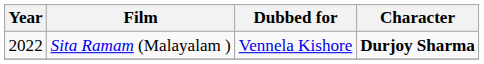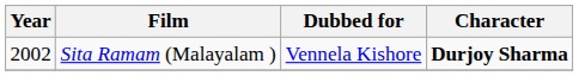 <table class="wikitable">
 <tr>
 <th>Year</th>
 <th>Film</th>
 <th>Dubbed for</th>
 <th>Character</th>
 </tr>
 <tr>
-<td>2022</td>
+<td>2002</td>
 <td><em><a href='#'>Sita Ramam</a></em> (Malayalam )</td>
 <td><a href='#'>Vennela Kishore</a></td>
 <td><strong>Durjoy Sharma</strong></td>
 </tr>
 <tr>
 </tr>
 </table>
